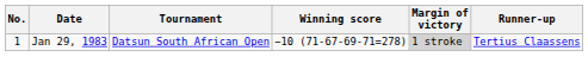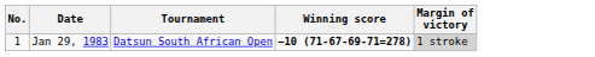 <table class="wikitable" style="font-size:95%;">
 <tr>
 <th>No.</th>
 <th>Date</th>
 <th>Tournament</th>
 <th>Winning score</th>
 <th>Margin of<br>victory</th>
-<th>Runner-up</th>
 </tr>
 <tr>
 <td align=center>1</td>
 <td align=right>Jan 29, <a href='#'>1983</a></td>
 <td><a href='#'>Datsun South African Open</a></td>
-<td>−10 (71-67-69-71=278)</td>
+<td><strong>−10 (71-67-69-71=278)</strong></td>
 <td style="background: lightgrey;">1 stroke</td>
-<td> <a href='#'>Tertius Claassens</a></td>
 </tr>
 </table>
